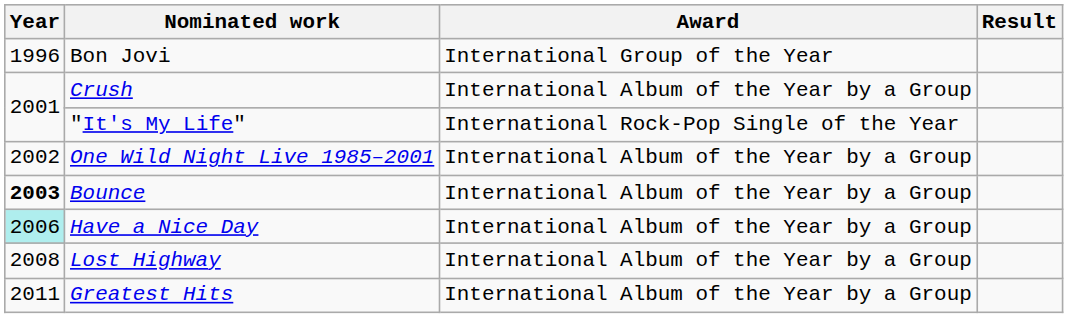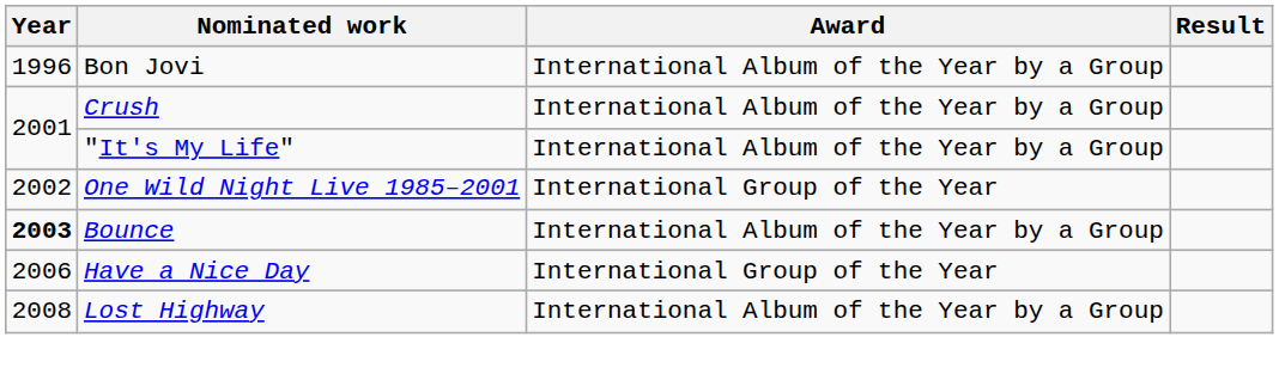 <table class="wikitable">
 <tr>
 <th>Year</th>
 <th>Nominated work</th>
 <th>Award</th>
 <th>Result</th>
 </tr>
 <tr>
 <td style="text-align:center;">1996</td>
 <td>Bon Jovi</td>
-<td>International Group of the Year</td>
+<td>International Album of the Year by a Group</td>
 <td></td>
 </tr>
 <tr>
 <td style="text-align:center;" rowspan="2">2001</td>
 <td><em><a href='#'>Crush</a></em></td>
 <td>International Album of the Year by a Group</td>
 <td></td>
 </tr>
 <tr>
 <td>"<a href='#'>It's My Life</a>"</td>
-<td>International Rock-Pop Single of the Year</td>
+<td>International Album of the Year by a Group</td>
 <td></td>
 </tr>
 <tr>
 <td style="text-align:center;">2002</td>
 <td><em><a href='#'>One Wild Night Live 1985–2001</a></em></td>
-<td>International Album of the Year by a Group</td>
+<td>International Group of the Year</td>
 <td></td>
 </tr>
 <tr>
 <td style="text-align:center;"><strong>2003</strong></td>
 <td><em><a href='#'>Bounce</a></em></td>
 <td>International Album of the Year by a Group</td>
 <td></td>
 </tr>
 <tr>
-<td style="background: paleturquoise; text-align:center;">2006</td>
+<td style="text-align:center;">2006</td>
 <td><em><a href='#'>Have a Nice Day</a></em></td>
-<td>International Album of the Year by a Group</td>
+<td>International Group of the Year</td>
 <td></td>
 </tr>
 <tr>
 <td style="text-align:center;">2008</td>
 <td><em><a href='#'>Lost Highway</a></em></td>
 <td>International Album of the Year by a Group</td>
 <td></td>
 </tr>
-<tr>
-<td style="text-align:center;">2011</td>
-<td><em><a href='#'>Greatest Hits</a></em></td>
-<td>International Album of the Year by a Group</td>
-<td></td>
-</tr>
 </table>
